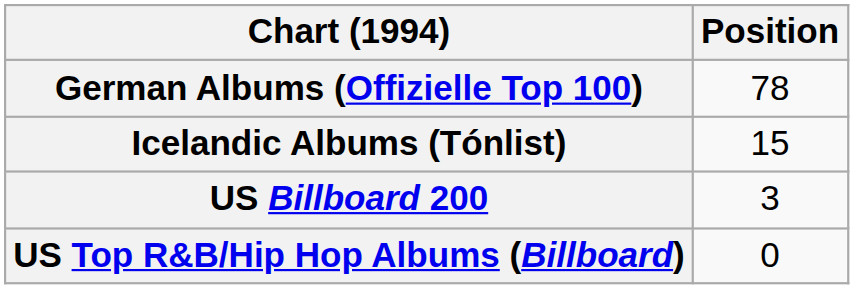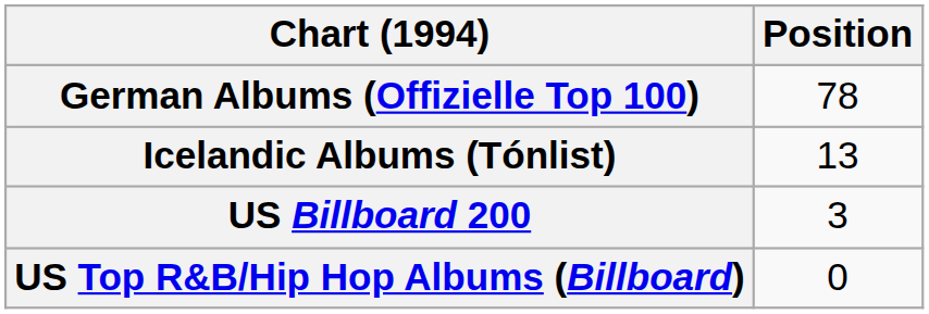 <table class="wikitable sortable plainrowheaders" style="text-align:center;">
 <tr>
 <th scope="col">Chart (1994)</th>
 <th scope="col">Position</th>
 </tr>
 <tr>
 <th scope="row">German Albums (<a href='#'>Offizielle Top 100</a>)</th>
 <td style="text-align:center;">78</td>
 </tr>
 <tr>
 <th scope="row">Icelandic Albums (Tónlist)</th>
-<td style="text-align:center;">15</td>
+<td style="text-align:center;">13</td>
 </tr>
 <tr>
 <th scope="row">US <a href='#'><em>Billboard</em> 200</a></th>
 <td style="text-align:center;">3</td>
 </tr>
 <tr>
 <th scope="row">US <a href='#'>Top R&B/Hip Hop Albums</a> (<a href='#'><em>Billboard</em></a>)</th>
 <td style="text-align:center;">0</td>
 </tr>
 </table>
